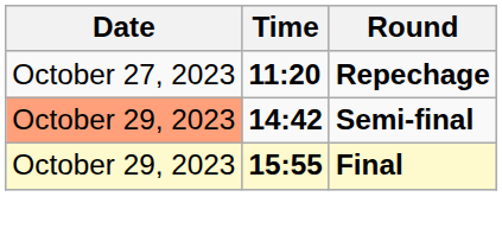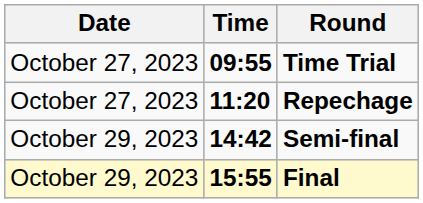 <table class="wikitable">
 <tr>
 <th>Date</th>
 <th>Time</th>
 <th>Round</th>
 </tr>
 <tr>
 <td>October 27, 2023</td>
+<td><strong>09:55</strong></td>
+<td><strong>Time Trial</strong></td>
+</tr>
+<tr>
+<td>October 27, 2023</td>
 <td><strong>11:20</strong></td>
 <td><strong>Repechage</strong></td>
 </tr>
 <tr>
-<td style="background: lightsalmon;">October 29, 2023</td>
+<td>October 29, 2023</td>
 <td><strong>14:42</strong></td>
 <td><strong>Semi-final</strong></td>
 </tr>
 <tr style=background:lemonchiffon>
 <td>October 29, 2023</td>
 <td><strong>15:55</strong></td>
 <td><strong>Final</strong></td>
 </tr>
 </table>
